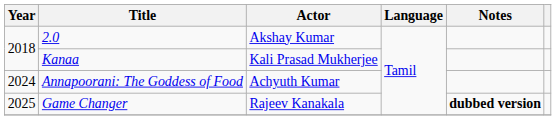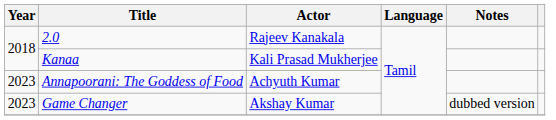 <table class="wikitable sortable">
 <tr>
 <th scope="col">Year</th>
 <th scope="col">Title</th>
 <th scope="col">Actor</th>
 <th scope="col">Language</th>
 <th scope="col">Notes</th>
 <th class="unsortable" scope="col"></th>
 </tr>
 <tr>
 <td rowspan="2">2018</td>
 <td><em><a href='#'>2.0</a></em></td>
-<td><a href='#'>Akshay Kumar</a></td>
+<td><a href='#'>Rajeev Kanakala</a></td>
 <td rowspan="4"><a href='#'>Tamil</a></td>
 <td></td>
 <td></td>
 </tr>
 <tr>
 <td><em><a href='#'>Kanaa</a></em></td>
 <td><a href='#'>Kali Prasad Mukherjee</a></td>
 <td></td>
 <td></td>
 </tr>
 <tr>
-<td>2024</td>
+<td>2023</td>
 <td><em><a href='#'>Annapoorani: The Goddess of Food</a></em></td>
 <td><a href='#'>Achyuth Kumar</a></td>
 <td></td>
 <td></td>
 </tr>
 <tr>
-<td>2025</td>
+<td>2023</td>
 <td><em><a href='#'>Game Changer</a></em></td>
-<td><a href='#'>Rajeev Kanakala</a></td>
-<td><strong>dubbed version</strong></td>
+<td><a href='#'>Akshay Kumar</a></td>
+<td>dubbed version</td>
 <td></td>
 </tr>
 <tr>
 </tr>
 </table>
